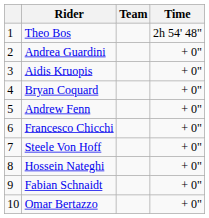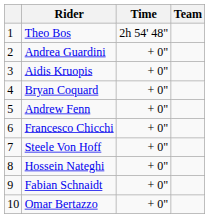 <table class=wikitable>
 <tr>
 <th></th>
 <th>Rider</th>
+<th>Time</th>
 <th>Team</th>
-<th>Time</th>
 </tr>
 <tr>
 <td>1</td>
 <td> <a href='#'>Theo Bos</a> </td>
+<td align=right>2h 54' 48"</td>
 <td></td>
-<td align=right>2h 54' 48"</td>
 </tr>
 <tr>
 <td>2</td>
 <td> <a href='#'>Andrea Guardini</a></td>
+<td align=right>+ 0"</td>
 <td></td>
-<td align=right>+ 0"</td>
 </tr>
 <tr>
 <td>3</td>
 <td> <a href='#'>Aidis Kruopis</a></td>
+<td align=right>+ 0"</td>
 <td></td>
-<td align=right>+ 0"</td>
 </tr>
 <tr>
 <td>4</td>
 <td> <a href='#'>Bryan Coquard</a></td>
+<td align=right>+ 0"</td>
 <td></td>
-<td align=right>+ 0"</td>
 </tr>
 <tr>
 <td>5</td>
 <td> <a href='#'>Andrew Fenn</a></td>
+<td align=right>+ 0"</td>
 <td></td>
-<td align=right>+ 0"</td>
 </tr>
 <tr>
 <td>6</td>
 <td> <a href='#'>Francesco Chicchi</a></td>
+<td align=right>+ 0"</td>
 <td></td>
-<td align=right>+ 0"</td>
 </tr>
 <tr>
 <td>7</td>
 <td> <a href='#'>Steele Von Hoff</a></td>
+<td align=right>+ 0"</td>
 <td></td>
-<td align=right>+ 0"</td>
 </tr>
 <tr>
 <td>8</td>
 <td> <a href='#'>Hossein Nateghi</a></td>
+<td align=right>+ 0"</td>
 <td></td>
-<td align=right>+ 0"</td>
 </tr>
 <tr>
 <td>9</td>
 <td> <a href='#'>Fabian Schnaidt</a></td>
+<td align=right>+ 0"</td>
 <td></td>
-<td align=right>+ 0"</td>
 </tr>
 <tr>
 <td>10</td>
 <td> <a href='#'>Omar Bertazzo</a></td>
+<td align=right>+ 0"</td>
 <td></td>
-<td align=right>+ 0"</td>
 </tr>
 </table>
